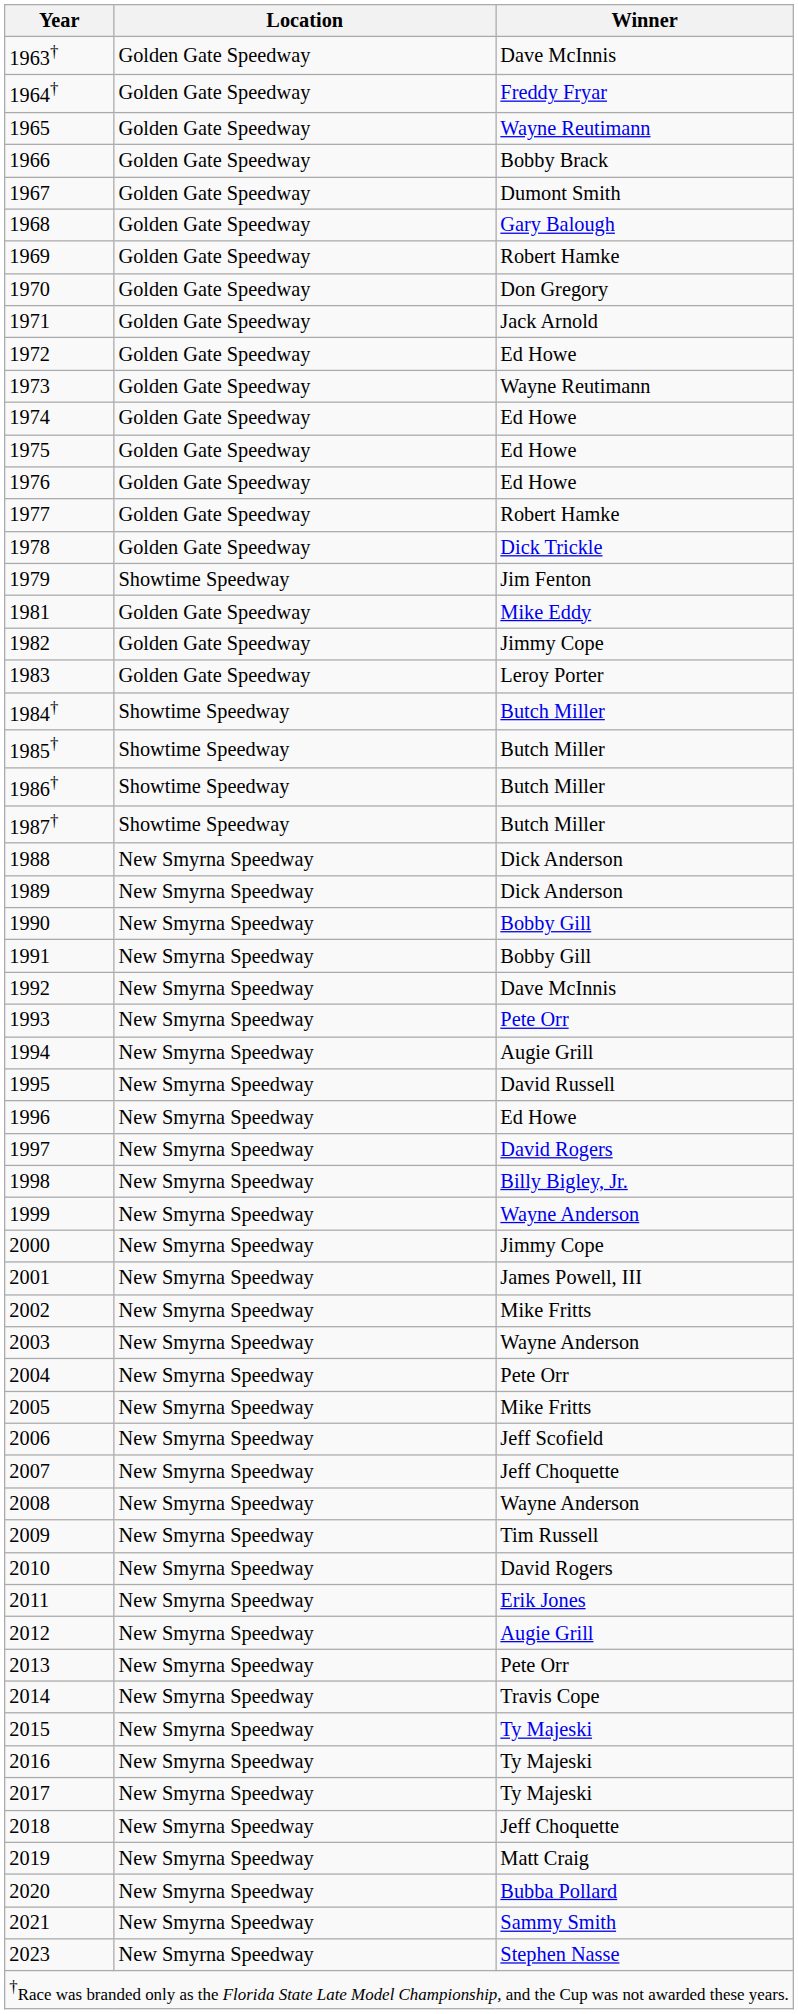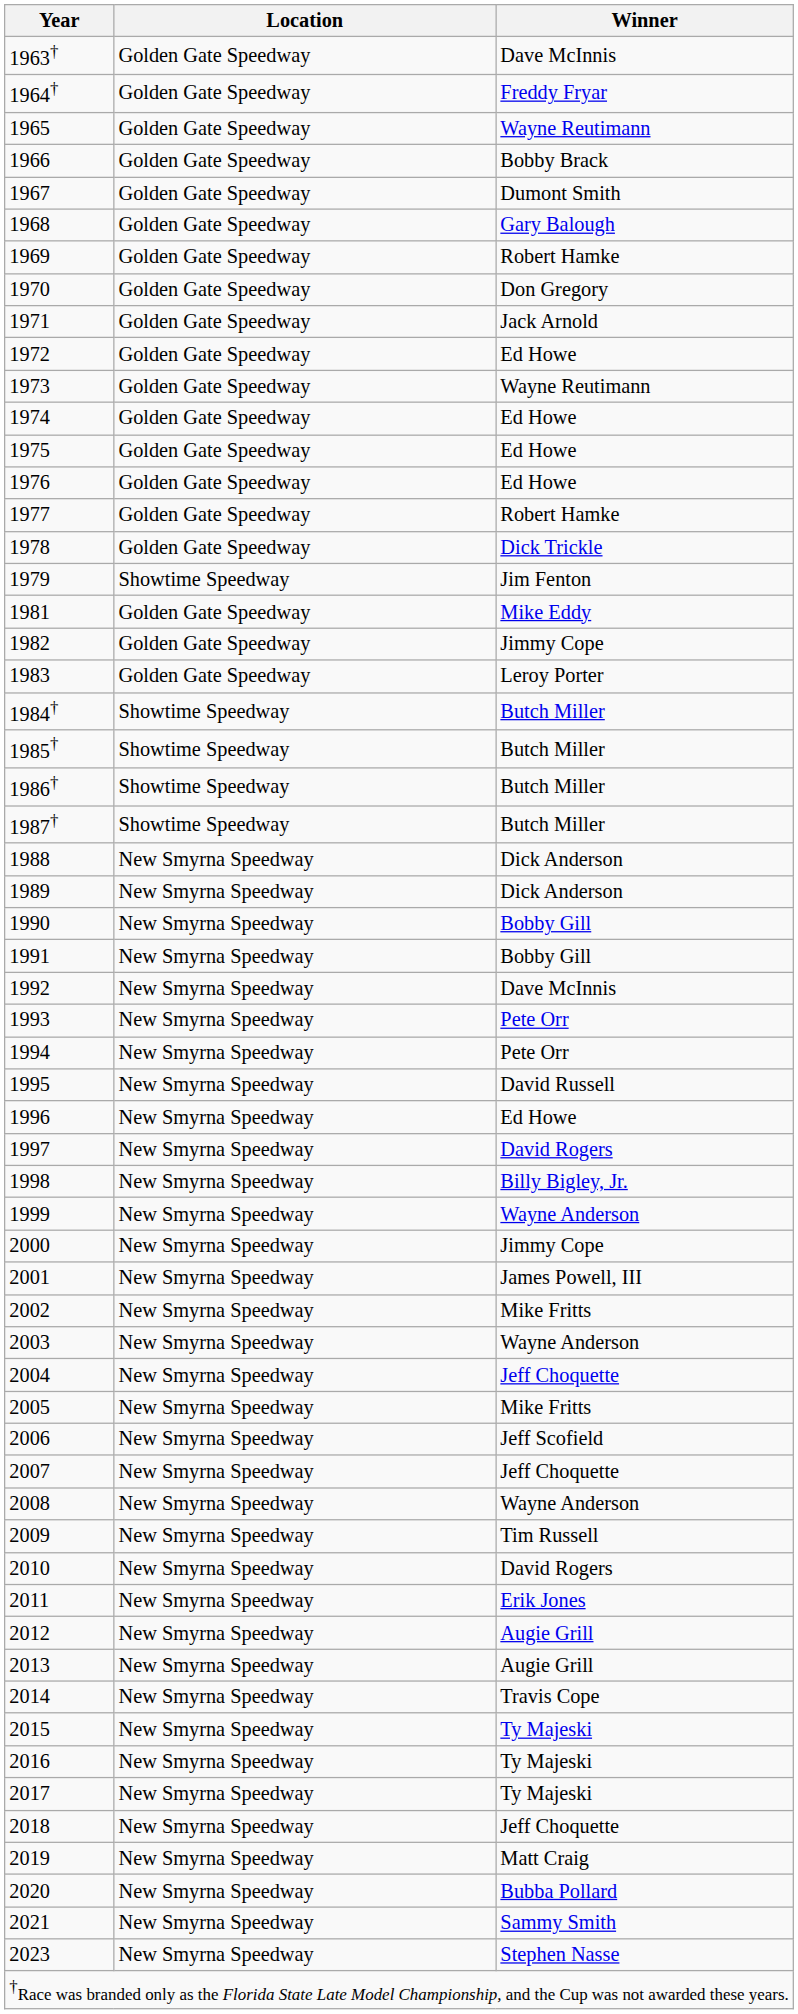 <table class="wikitable">
 <tr>
 <th><strong>Year</strong></th>
 <th><strong>Location</strong></th>
 <th><strong>Winner</strong></th>
 </tr>
 <tr>
 <td>1963<sup>†</sup></td>
 <td>Golden Gate Speedway</td>
 <td>Dave McInnis</td>
 </tr>
 <tr>
 <td>1964<sup>†</sup></td>
 <td>Golden Gate Speedway</td>
 <td><a href='#'>Freddy Fryar</a></td>
 </tr>
 <tr>
 <td>1965</td>
 <td>Golden Gate Speedway</td>
 <td><a href='#'>Wayne Reutimann</a></td>
 </tr>
 <tr>
 <td>1966</td>
 <td>Golden Gate Speedway</td>
 <td>Bobby Brack</td>
 </tr>
 <tr>
 <td>1967</td>
 <td>Golden Gate Speedway</td>
 <td>Dumont Smith</td>
 </tr>
 <tr>
 <td>1968</td>
 <td>Golden Gate Speedway</td>
 <td><a href='#'>Gary Balough</a></td>
 </tr>
 <tr>
 <td>1969</td>
 <td>Golden Gate Speedway</td>
 <td>Robert Hamke</td>
 </tr>
 <tr>
 <td>1970</td>
 <td>Golden Gate Speedway</td>
 <td>Don Gregory</td>
 </tr>
 <tr>
 <td>1971</td>
 <td>Golden Gate Speedway</td>
 <td>Jack Arnold</td>
 </tr>
 <tr>
 <td>1972</td>
 <td>Golden Gate Speedway</td>
 <td>Ed Howe</td>
 </tr>
 <tr>
 <td>1973</td>
 <td>Golden Gate Speedway</td>
 <td>Wayne Reutimann</td>
 </tr>
 <tr>
 <td>1974</td>
 <td>Golden Gate Speedway</td>
 <td>Ed Howe</td>
 </tr>
 <tr>
 <td>1975</td>
 <td>Golden Gate Speedway</td>
 <td>Ed Howe</td>
 </tr>
 <tr>
 <td>1976</td>
 <td>Golden Gate Speedway</td>
 <td>Ed Howe</td>
 </tr>
 <tr>
 <td>1977</td>
 <td>Golden Gate Speedway</td>
 <td>Robert Hamke</td>
 </tr>
 <tr>
 <td>1978</td>
 <td>Golden Gate Speedway</td>
 <td><a href='#'>Dick Trickle</a></td>
 </tr>
 <tr>
 <td>1979</td>
 <td>Showtime Speedway</td>
 <td>Jim Fenton</td>
 </tr>
 <tr>
 <td>1981</td>
 <td>Golden Gate Speedway</td>
 <td><a href='#'>Mike Eddy</a></td>
 </tr>
 <tr>
 <td>1982</td>
 <td>Golden Gate Speedway</td>
 <td>Jimmy Cope</td>
 </tr>
 <tr>
 <td>1983</td>
 <td>Golden Gate Speedway</td>
 <td>Leroy Porter</td>
 </tr>
 <tr>
 <td>1984<sup>†</sup></td>
 <td>Showtime Speedway</td>
 <td><a href='#'>Butch Miller</a></td>
 </tr>
 <tr>
 <td>1985<sup>†</sup></td>
 <td>Showtime Speedway</td>
 <td>Butch Miller</td>
 </tr>
 <tr>
 <td>1986<sup>†</sup></td>
 <td>Showtime Speedway</td>
 <td>Butch Miller</td>
 </tr>
 <tr>
 <td>1987<sup>†</sup></td>
 <td>Showtime Speedway</td>
 <td>Butch Miller</td>
 </tr>
 <tr>
 <td>1988</td>
 <td>New Smyrna Speedway</td>
 <td>Dick Anderson</td>
 </tr>
 <tr>
 <td>1989</td>
 <td>New Smyrna Speedway</td>
 <td>Dick Anderson</td>
 </tr>
 <tr>
 <td>1990</td>
 <td>New Smyrna Speedway</td>
 <td><a href='#'>Bobby Gill</a></td>
 </tr>
 <tr>
 <td>1991</td>
 <td>New Smyrna Speedway</td>
 <td>Bobby Gill</td>
 </tr>
 <tr>
 <td>1992</td>
 <td>New Smyrna Speedway</td>
 <td>Dave McInnis</td>
 </tr>
 <tr>
 <td>1993</td>
 <td>New Smyrna Speedway</td>
 <td><a href='#'>Pete Orr</a></td>
 </tr>
 <tr>
 <td>1994</td>
 <td>New Smyrna Speedway</td>
-<td>Augie Grill</td>
+<td>Pete Orr</td>
 </tr>
 <tr>
 <td>1995</td>
 <td>New Smyrna Speedway</td>
 <td>David Russell</td>
 </tr>
 <tr>
 <td>1996</td>
 <td>New Smyrna Speedway</td>
 <td>Ed Howe</td>
 </tr>
 <tr>
 <td>1997</td>
 <td>New Smyrna Speedway</td>
 <td><a href='#'>David Rogers</a></td>
 </tr>
 <tr>
 <td>1998</td>
 <td>New Smyrna Speedway</td>
 <td><a href='#'>Billy Bigley, Jr.</a></td>
 </tr>
 <tr>
 <td>1999</td>
 <td>New Smyrna Speedway</td>
 <td><a href='#'>Wayne Anderson</a></td>
 </tr>
 <tr>
 <td>2000</td>
 <td>New Smyrna Speedway</td>
 <td>Jimmy Cope</td>
 </tr>
 <tr>
 <td>2001</td>
 <td>New Smyrna Speedway</td>
 <td>James Powell, III</td>
 </tr>
 <tr>
 <td>2002</td>
 <td>New Smyrna Speedway</td>
 <td>Mike Fritts</td>
 </tr>
 <tr>
 <td>2003</td>
 <td>New Smyrna Speedway</td>
 <td>Wayne Anderson</td>
 </tr>
 <tr>
 <td>2004</td>
 <td>New Smyrna Speedway</td>
-<td>Pete Orr</td>
+<td><a href='#'>Jeff Choquette</a></td>
 </tr>
 <tr>
 <td>2005</td>
 <td>New Smyrna Speedway</td>
 <td>Mike Fritts</td>
 </tr>
 <tr>
 <td>2006</td>
 <td>New Smyrna Speedway</td>
 <td>Jeff Scofield</td>
 </tr>
 <tr>
 <td>2007</td>
 <td>New Smyrna Speedway</td>
 <td>Jeff Choquette</td>
 </tr>
 <tr>
 <td>2008</td>
 <td>New Smyrna Speedway</td>
 <td>Wayne Anderson</td>
 </tr>
 <tr>
 <td>2009</td>
 <td>New Smyrna Speedway</td>
 <td>Tim Russell</td>
 </tr>
 <tr>
 <td>2010</td>
 <td>New Smyrna Speedway</td>
 <td>David Rogers</td>
 </tr>
 <tr>
 <td>2011</td>
 <td>New Smyrna Speedway</td>
 <td><a href='#'>Erik Jones</a></td>
 </tr>
 <tr>
 <td>2012</td>
 <td>New Smyrna Speedway</td>
 <td><a href='#'>Augie Grill</a></td>
 </tr>
 <tr>
 <td>2013</td>
 <td>New Smyrna Speedway</td>
-<td>Pete Orr</td>
+<td>Augie Grill</td>
 </tr>
 <tr>
 <td>2014</td>
 <td>New Smyrna Speedway</td>
 <td>Travis Cope</td>
 </tr>
 <tr>
 <td>2015</td>
 <td>New Smyrna Speedway</td>
 <td><a href='#'>Ty Majeski</a></td>
 </tr>
 <tr>
 <td>2016</td>
 <td>New Smyrna Speedway</td>
 <td>Ty Majeski</td>
 </tr>
 <tr>
 <td>2017</td>
 <td>New Smyrna Speedway</td>
 <td>Ty Majeski</td>
 </tr>
 <tr>
 <td>2018</td>
 <td>New Smyrna Speedway</td>
 <td>Jeff Choquette</td>
 </tr>
 <tr>
 <td>2019</td>
 <td>New Smyrna Speedway</td>
 <td>Matt Craig</td>
 </tr>
 <tr>
 <td>2020</td>
 <td>New Smyrna Speedway</td>
 <td><a href='#'>Bubba Pollard</a></td>
 </tr>
 <tr>
 <td>2021</td>
 <td>New Smyrna Speedway</td>
 <td><a href='#'>Sammy Smith</a></td>
 </tr>
 <tr>
 <td>2023</td>
 <td>New Smyrna Speedway</td>
 <td><a href='#'>Stephen Nasse</a></td>
 </tr>
 <tr>
 <td colspan=3><sup>†</sup><small>Race was branded only as the <em>Florida State Late Model Championship,</em> and the Cup was not awarded these years.</small></td>
 </tr>
 </table>
